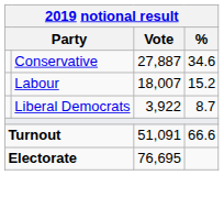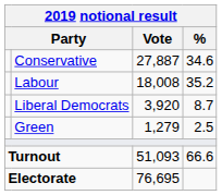 <table class="wikitable">
 <tr>
 <th colspan="4"><a href='#'>2019</a> <a href='#'>notional result</a></th>
 </tr>
 <tr>
 <th bgcolor="#DDDDFF" width="130px" colspan="2">Party</th>
 <th bgcolor="#DDDDFF" width="50px">Vote</th>
 <th bgcolor="#DDDDFF" width="30px">%</th>
 </tr>
 <tr>
 <td></td>
 <td><a href='#'>Conservative</a></td>
 <td align=right>27,887</td>
 <td align=right>34.6</td>
 </tr>
 <tr>
 <td></td>
 <td><a href='#'>Labour</a></td>
-<td align=right>18,007</td>
-<td align=right>15.2</td>
+<td align=right>18,008</td>
+<td align=right>35.2</td>
 </tr>
 <tr>
 <td></td>
 <td><a href='#'>Liberal Democrats</a></td>
-<td align=right>3,922</td>
+<td align=right>3,920</td>
 <td align=right>8.7</td>
+</tr>
+<tr>
+<td></td>
+<td><a href='#'>Green</a></td>
+<td align=right>1,279</td>
+<td align=right>2.5</td>
 </tr>
 <tr>
 <td colspan="4" bgcolor="#EAECF0"></td>
 </tr>
 <tr>
 <td colspan="2"><strong>Turnout</strong></td>
-<td align=right>51,091</td>
+<td align=right>51,093</td>
 <td align=right>66.6</td>
 </tr>
 <tr>
 <td colspan="2"><strong>Electorate</strong></td>
 <td align=right>76,695</td>
 </tr>
 </table>
